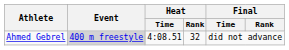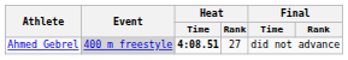 <table class=wikitable style="font-size:90%">
 <tr>
 <th rowspan="2">Athlete</th>
 <th rowspan="2">Event</th>
 <th colspan="2">Heat</th>
 <th colspan="2">Final</th>
 </tr>
 <tr style="font-size:95%">
 <th>Time</th>
 <th>Rank</th>
 <th>Time</th>
 <th>Rank</th>
 </tr>
 <tr align=center>
 <td align=left><a href='#'>Ahmed Gebrel</a></td>
 <td align=left style="background: lightgrey;"><a href='#'>400 m freestyle</a></td>
-<td>4:08.51</td>
-<td>32</td>
+<td><strong>4:08.51</strong></td>
+<td>27</td>
 <td colspan=2>did not advance</td>
 </tr>
 </table>
